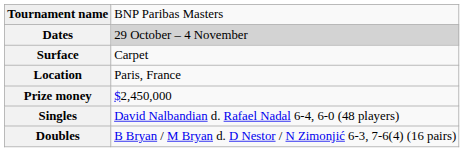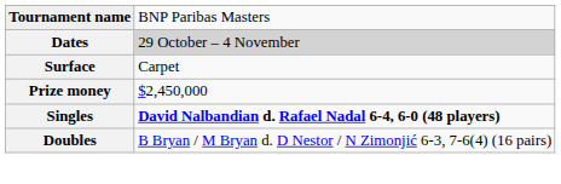 <table class="wikitable">
 <tr>
 <td bgcolor="#EFEFEF"><strong>Tournament name</strong></td>
 <td>BNP Paribas Masters</td>
 </tr>
 <tr>
 <th>Dates</th>
 <td style="background: lightgrey;">29 October – 4 November</td>
 </tr>
 <tr>
 <th>Surface</th>
 <td>Carpet</td>
 </tr>
 <tr>
-<th>Location</th>
-<td>Paris, France</td>
-</tr>
-<tr>
 <th>Prize money</th>
 <td><a href='#'>$</a>2,450,000</td>
 </tr>
 <tr>
 <th>Singles</th>
-<td><a href='#'>David Nalbandian</a> d. <a href='#'>Rafael Nadal</a> 6-4, 6-0 (48 players)</td>
+<td><strong><a href='#'>David Nalbandian</a> d. <a href='#'>Rafael Nadal</a> 6-4, 6-0 (48 players)</strong></td>
 </tr>
 <tr>
 <th>Doubles</th>
 <td><a href='#'>B Bryan</a> / <a href='#'>M Bryan</a> d. <a href='#'>D Nestor</a> / <a href='#'>N Zimonjić</a> 6-3, 7-6(4) (16 pairs)</td>
 </tr>
 </table>
